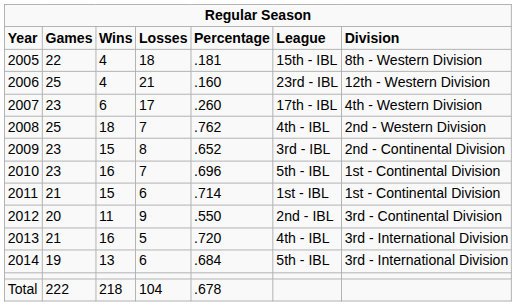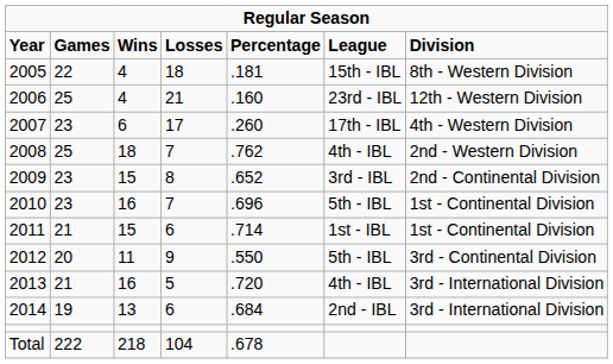 <table class=wikitable>
 <tr>
 <td colspan="9" align="center"><strong>Regular Season</strong></td>
 </tr>
 <tr>
 <td><strong>Year</strong></td>
 <td><strong>Games</strong></td>
 <td><strong>Wins</strong></td>
 <td><strong>Losses</strong></td>
 <td><strong>Percentage</strong></td>
 <td><strong>League</strong></td>
 <td><strong>Division</strong></td>
 </tr>
 <tr>
 <td>2005</td>
 <td>22</td>
 <td>4</td>
 <td>18</td>
 <td>.181</td>
 <td>15th - IBL</td>
 <td>8th - Western Division</td>
 </tr>
 <tr>
 <td>2006</td>
 <td>25</td>
 <td>4</td>
 <td>21</td>
 <td>.160</td>
 <td>23rd - IBL</td>
 <td>12th - Western Division</td>
 </tr>
 <tr>
 <td>2007</td>
 <td>23</td>
 <td>6</td>
 <td>17</td>
 <td>.260</td>
 <td>17th - IBL</td>
 <td>4th - Western Division</td>
 </tr>
 <tr>
 <td>2008</td>
 <td>25</td>
 <td>18</td>
 <td>7</td>
 <td>.762</td>
 <td>4th - IBL</td>
 <td>2nd - Western Division</td>
 </tr>
 <tr>
 <td>2009</td>
 <td>23</td>
 <td>15</td>
 <td>8</td>
 <td>.652</td>
 <td>3rd - IBL</td>
 <td>2nd - Continental Division</td>
 </tr>
 <tr>
 <td>2010</td>
 <td>23</td>
 <td>16</td>
 <td>7</td>
 <td>.696</td>
 <td>5th - IBL</td>
 <td>1st - Continental Division</td>
 </tr>
 <tr>
 <td>2011</td>
 <td>21</td>
 <td>15</td>
 <td>6</td>
 <td>.714</td>
 <td>1st - IBL</td>
 <td>1st - Continental Division</td>
 </tr>
 <tr>
 <td>2012</td>
 <td>20</td>
 <td>11</td>
 <td>9</td>
 <td>.550</td>
-<td>2nd - IBL</td>
+<td>5th - IBL</td>
 <td>3rd - Continental Division</td>
 </tr>
 <tr>
 <td>2013</td>
 <td>21</td>
 <td>16</td>
 <td>5</td>
 <td>.720</td>
 <td>4th - IBL</td>
 <td>3rd - International Division</td>
 </tr>
 <tr>
 <td>2014</td>
 <td>19</td>
 <td>13</td>
 <td>6</td>
 <td>.684</td>
-<td>5th - IBL</td>
+<td>2nd - IBL</td>
 <td>3rd - International Division</td>
 </tr>
 <tr>
 <td></td>
 <td></td>
 <td></td>
 <td></td>
 <td></td>
 <td></td>
 <td></td>
 </tr>
 <tr>
 <td>Total</td>
 <td>222</td>
 <td>218</td>
 <td>104</td>
 <td>.678</td>
 <td></td>
 <td></td>
 </tr>
 </table>
